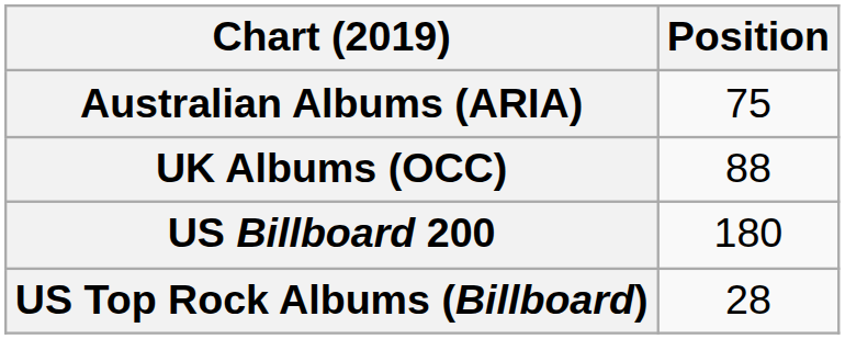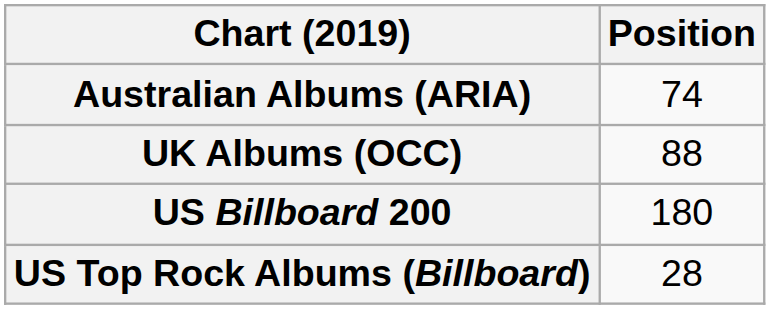 <table class="wikitable sortable plainrowheaders" style="text-align:center">
 <tr>
 <th scope="col">Chart (2019)</th>
 <th scope="col">Position</th>
 </tr>
 <tr>
 <th scope="row">Australian Albums (ARIA)</th>
-<td>75</td>
+<td>74</td>
 </tr>
 <tr>
 <th scope="row">UK Albums (OCC)</th>
 <td>88</td>
 </tr>
 <tr>
 <th scope="row">US <em>Billboard</em> 200</th>
 <td>180</td>
 </tr>
 <tr>
 <th scope="row">US Top Rock Albums (<em>Billboard</em>)</th>
 <td>28</td>
 </tr>
 </table>
